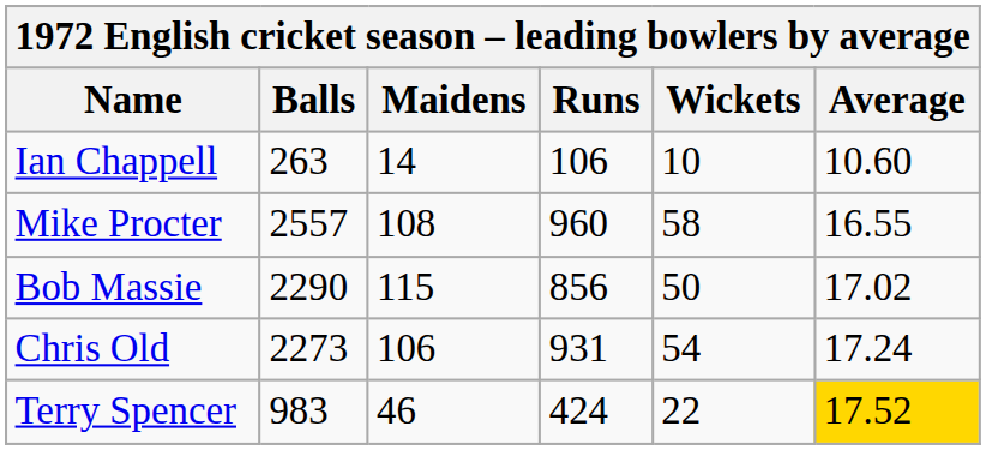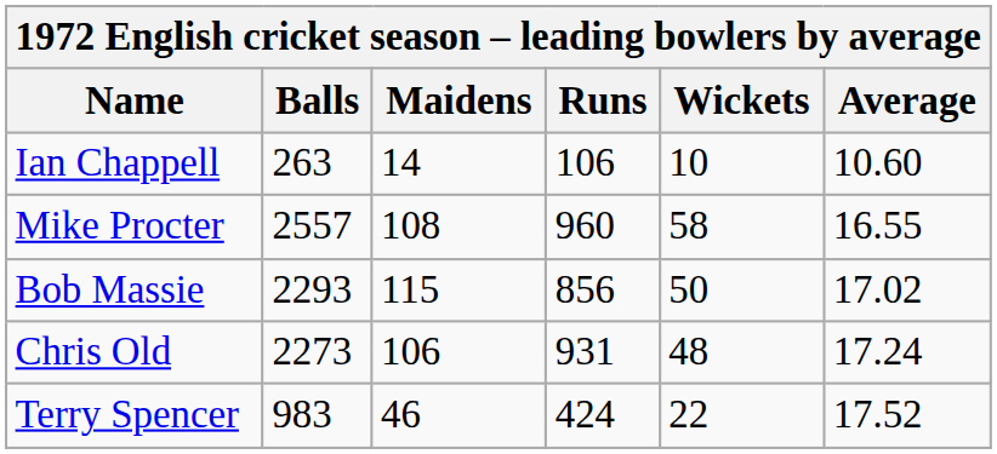 <table class="wikitable">
 <tr>
 <th bgcolor="#efefef" colspan="7">1972 English cricket season – leading bowlers by average</th>
 </tr>
 <tr bgcolor="#efefef">
 <th>Name</th>
 <th>Balls</th>
 <th>Maidens</th>
 <th>Runs</th>
 <th>Wickets</th>
 <th>Average</th>
 </tr>
 <tr>
 <td><a href='#'>Ian Chappell</a></td>
 <td>263</td>
 <td>14</td>
 <td>106</td>
 <td>10</td>
 <td>10.60</td>
 </tr>
 <tr>
 <td><a href='#'>Mike Procter</a></td>
 <td>2557</td>
 <td>108</td>
 <td>960</td>
 <td>58</td>
 <td>16.55</td>
 </tr>
 <tr>
 <td><a href='#'>Bob Massie</a></td>
-<td>2290</td>
+<td>2293</td>
 <td>115</td>
 <td>856</td>
 <td>50</td>
 <td>17.02</td>
 </tr>
 <tr>
 <td><a href='#'>Chris Old</a></td>
 <td>2273</td>
 <td>106</td>
 <td>931</td>
-<td>54</td>
+<td>48</td>
 <td>17.24</td>
 </tr>
 <tr>
 <td><a href='#'>Terry Spencer</a></td>
 <td>983</td>
 <td>46</td>
 <td>424</td>
 <td>22</td>
-<td style="background: gold;">17.52</td>
+<td>17.52</td>
 </tr>
 </table>
